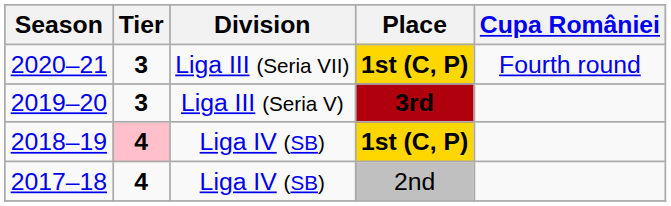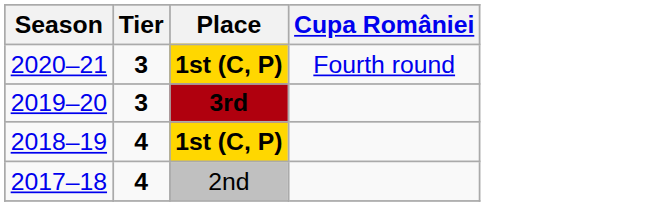 <table class="wikitable" style="text-align:center; font-size:90%">
 <tr>
 <th>Season</th>
 <th>Tier</th>
-<th>Division</th>
 <th>Place</th>
 <th><a href='#'>Cupa României</a></th>
 </tr>
 <tr>
 <td><a href='#'>2020–21</a></td>
 <td><strong>3</strong></td>
-<td><a href='#'>Liga III</a> <small>(Seria VII)</small></td>
 <td align=center bgcolor=gold><strong>1st (C, P)</strong></td>
 <td><a href='#'>Fourth round</a></td>
 </tr>
 <tr>
 <td><a href='#'>2019–20</a></td>
 <td><strong>3</strong></td>
-<td><a href='#'>Liga III</a> <small>(Seria V)</small></td>
 <td align=center bgcolor=bronze><strong>3rd</strong></td>
 <td></td>
 </tr>
 <tr>
 <td><a href='#'>2018–19</a></td>
-<td style="background: pink;"><strong>4</strong></td>
-<td><a href='#'>Liga IV</a> <small>(<a href='#'>SB</a>)</small></td>
+<td><strong>4</strong></td>
 <td align=center bgcolor=gold><strong>1st (C, P)</strong></td>
 <td></td>
 </tr>
 <tr>
 <td><a href='#'>2017–18</a></td>
 <td><strong>4</strong></td>
-<td><a href='#'>Liga IV</a> <small>(<a href='#'>SB</a>)</small></td>
 <td align=center bgcolor=silver>2nd</td>
 <td></td>
 </tr>
 </table>
